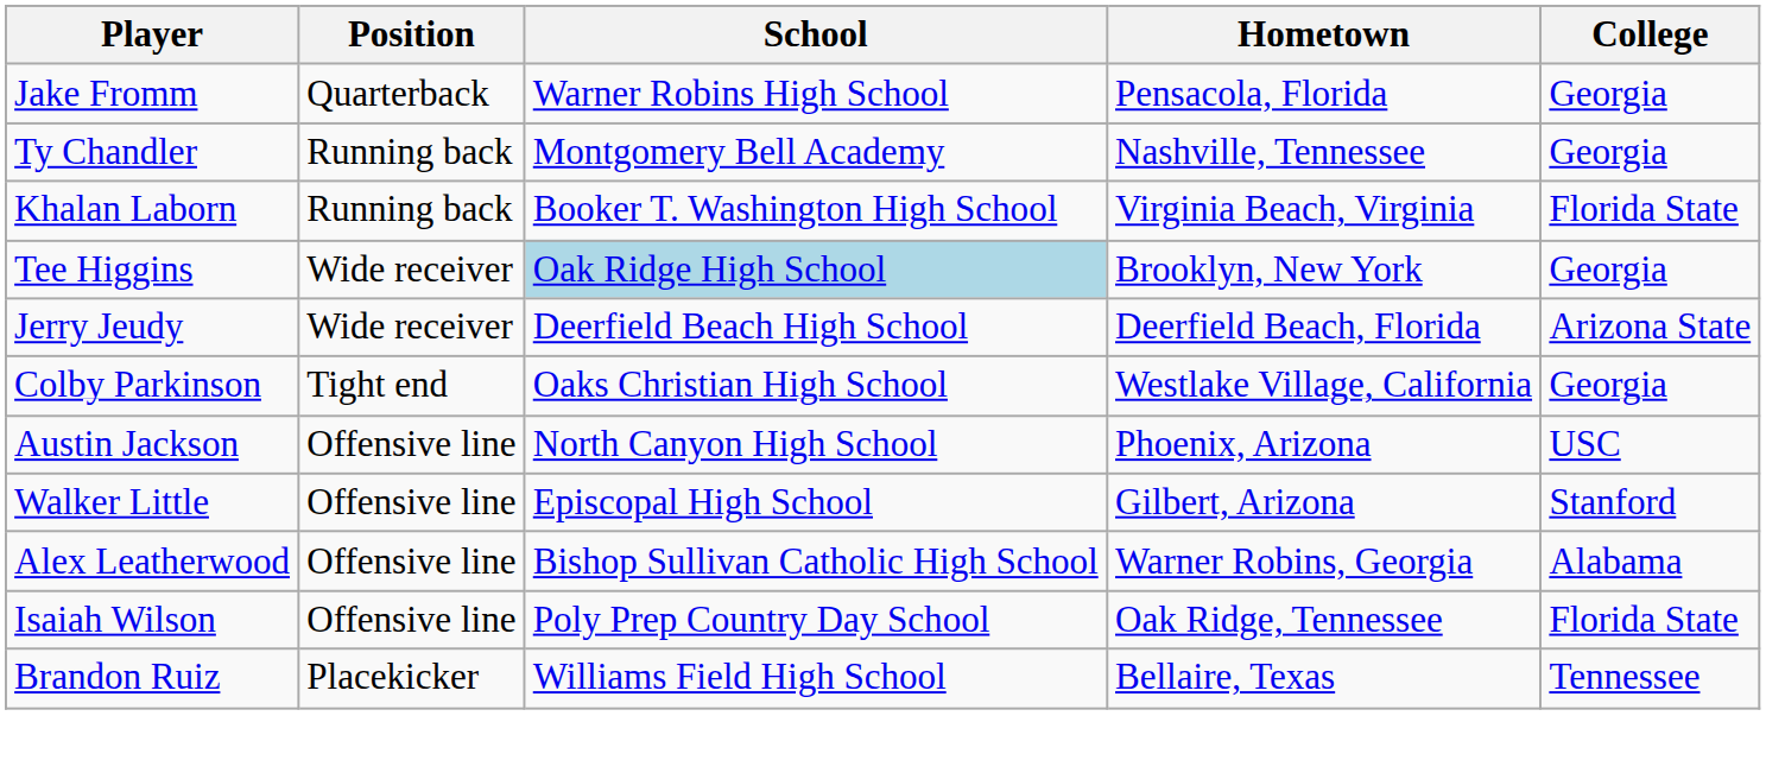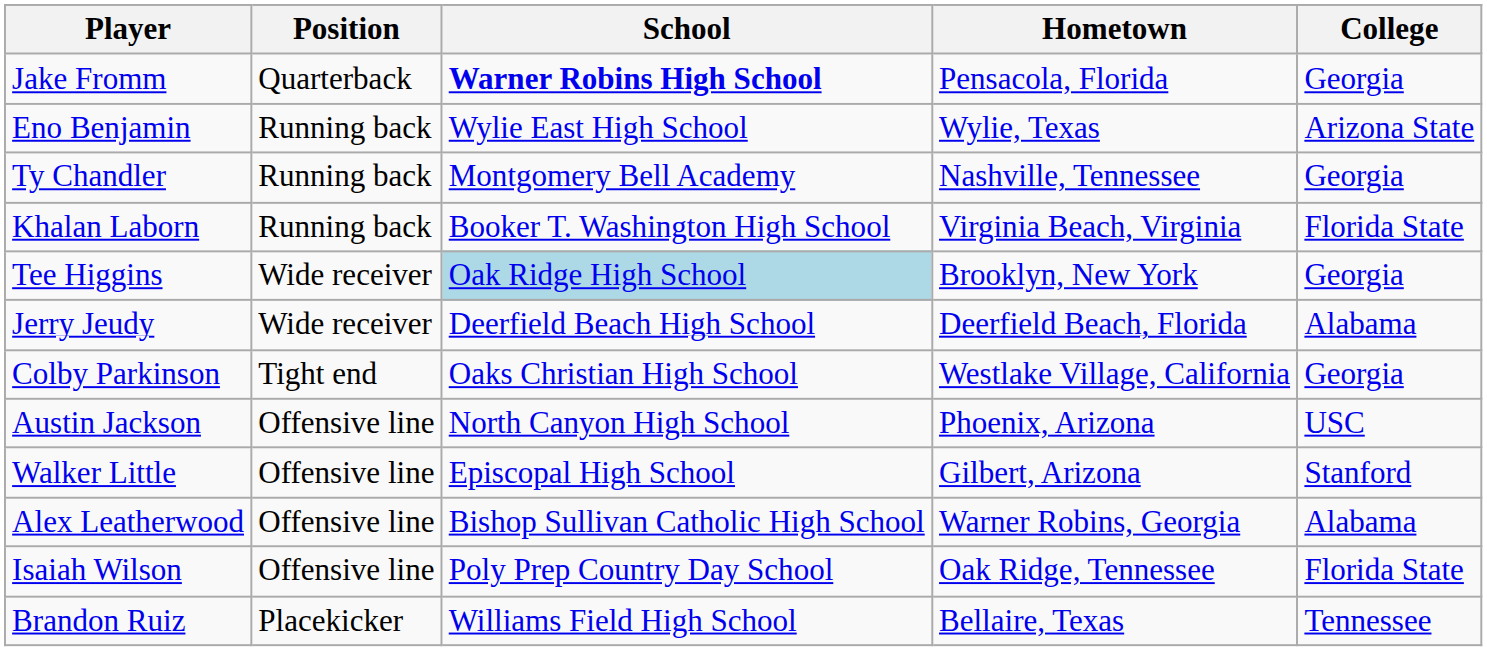 <table class="wikitable">
 <tr>
 <th>Player</th>
 <th>Position</th>
 <th>School</th>
 <th>Hometown</th>
 <th>College</th>
 </tr>
 <tr>
 <td><a href='#'>Jake Fromm</a></td>
 <td>Quarterback</td>
-<td><a href='#'>Warner Robins High School</a></td>
+<td><strong><a href='#'>Warner Robins High School</a></strong></td>
 <td><a href='#'>Pensacola, Florida</a></td>
 <td><a href='#'>Georgia</a></td>
+</tr>
+<tr>
+<td><a href='#'>Eno Benjamin</a></td>
+<td>Running back</td>
+<td><a href='#'>Wylie East High School</a></td>
+<td><a href='#'>Wylie, Texas</a></td>
+<td><a href='#'>Arizona State</a></td>
 </tr>
 <tr>
 <td><a href='#'>Ty Chandler</a></td>
 <td>Running back</td>
 <td><a href='#'>Montgomery Bell Academy</a></td>
 <td><a href='#'>Nashville, Tennessee</a></td>
 <td><a href='#'>Georgia</a></td>
 </tr>
 <tr>
 <td><a href='#'>Khalan Laborn</a></td>
 <td>Running back</td>
 <td><a href='#'>Booker T. Washington High School</a></td>
 <td><a href='#'>Virginia Beach, Virginia</a></td>
 <td><a href='#'>Florida State</a></td>
 </tr>
 <tr>
 <td><a href='#'>Tee Higgins</a></td>
 <td>Wide receiver</td>
 <td style="background: lightblue;"><a href='#'>Oak Ridge High School</a></td>
 <td><a href='#'>Brooklyn, New York</a></td>
 <td><a href='#'>Georgia</a></td>
 </tr>
 <tr>
 <td><a href='#'>Jerry Jeudy</a></td>
 <td>Wide receiver</td>
 <td><a href='#'>Deerfield Beach High School</a></td>
 <td><a href='#'>Deerfield Beach, Florida</a></td>
-<td><a href='#'>Arizona State</a></td>
+<td><a href='#'>Alabama</a></td>
 </tr>
 <tr>
 <td><a href='#'>Colby Parkinson</a></td>
 <td>Tight end</td>
 <td><a href='#'>Oaks Christian High School</a></td>
 <td><a href='#'>Westlake Village, California</a></td>
 <td><a href='#'>Georgia</a></td>
 </tr>
 <tr>
 <td><a href='#'>Austin Jackson</a></td>
 <td>Offensive line</td>
 <td><a href='#'>North Canyon High School</a></td>
 <td><a href='#'>Phoenix, Arizona</a></td>
 <td><a href='#'>USC</a></td>
 </tr>
 <tr>
 <td><a href='#'>Walker Little</a></td>
 <td>Offensive line</td>
 <td><a href='#'>Episcopal High School</a></td>
 <td><a href='#'>Gilbert, Arizona</a></td>
 <td><a href='#'>Stanford</a></td>
 </tr>
 <tr>
 <td><a href='#'>Alex Leatherwood</a></td>
 <td>Offensive line</td>
 <td><a href='#'>Bishop Sullivan Catholic High School</a></td>
 <td><a href='#'>Warner Robins, Georgia</a></td>
 <td><a href='#'>Alabama</a></td>
 </tr>
 <tr>
 <td><a href='#'>Isaiah Wilson</a></td>
 <td>Offensive line</td>
 <td><a href='#'>Poly Prep Country Day School</a></td>
 <td><a href='#'>Oak Ridge, Tennessee</a></td>
 <td><a href='#'>Florida State</a></td>
 </tr>
 <tr>
 <td><a href='#'>Brandon Ruiz</a></td>
 <td>Placekicker</td>
 <td><a href='#'>Williams Field High School</a></td>
 <td><a href='#'>Bellaire, Texas</a></td>
 <td><a href='#'>Tennessee</a></td>
 </tr>
 </table>
